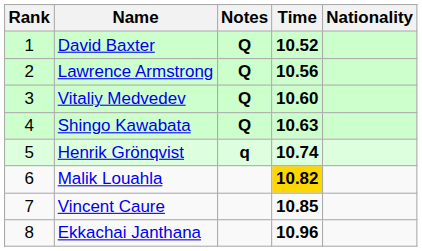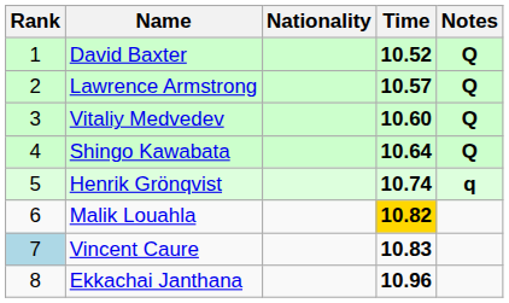 <table class="wikitable sortable" style="text-align:center">
 <tr>
 <th>Rank</th>
 <th>Name</th>
+<th>Nationality</th>
+<th>Time</th>
 <th>Notes</th>
-<th>Time</th>
-<th>Nationality</th>
 </tr>
 <tr bgcolor=ccffcc>
 <td>1</td>
 <td align=left><a href='#'>David Baxter</a></td>
+<td align=left></td>
+<td><strong>10.52</strong></td>
 <td><strong>Q</strong></td>
-<td><strong>10.52</strong></td>
-<td align=left></td>
 </tr>
 <tr bgcolor=ccffcc>
 <td>2</td>
 <td align=left><a href='#'>Lawrence Armstrong</a></td>
+<td align=left></td>
+<td><strong>10.57</strong></td>
 <td><strong>Q</strong></td>
-<td><strong>10.56</strong></td>
-<td align=left></td>
 </tr>
 <tr bgcolor=ccffcc>
 <td>3</td>
 <td align=left><a href='#'>Vitaliy Medvedev</a></td>
+<td align=left></td>
+<td><strong>10.60</strong></td>
 <td><strong>Q</strong></td>
-<td><strong>10.60</strong></td>
-<td align=left></td>
 </tr>
 <tr bgcolor=ccffcc>
 <td>4</td>
 <td align=left><a href='#'>Shingo Kawabata</a></td>
+<td align=left></td>
+<td><strong>10.64</strong></td>
 <td><strong>Q</strong></td>
-<td><strong>10.63</strong></td>
-<td align=left></td>
 </tr>
 <tr bgcolor=ddffdd>
 <td>5</td>
 <td align=left><a href='#'>Henrik Grönqvist</a></td>
+<td align=left></td>
+<td><strong>10.74</strong></td>
 <td><strong>q</strong></td>
-<td><strong>10.74</strong></td>
-<td align=left></td>
 </tr>
 <tr>
 <td>6</td>
 <td align=left><a href='#'>Malik Louahla</a></td>
+<td align=left></td>
+<td style="background: gold;"><strong>10.82</strong></td>
 <td></td>
-<td style="background: gold;"><strong>10.82</strong></td>
-<td align=left></td>
 </tr>
 <tr>
-<td>7</td>
+<td style="background: lightblue;">7</td>
 <td align=left><a href='#'>Vincent Caure</a></td>
+<td align=left></td>
+<td><strong>10.83</strong></td>
 <td></td>
-<td><strong>10.85</strong></td>
-<td align=left></td>
 </tr>
 <tr>
 <td>8</td>
 <td align=left><a href='#'>Ekkachai Janthana</a></td>
+<td align=left></td>
+<td><strong>10.96</strong></td>
 <td></td>
-<td><strong>10.96</strong></td>
-<td align=left></td>
 </tr>
 </table>
